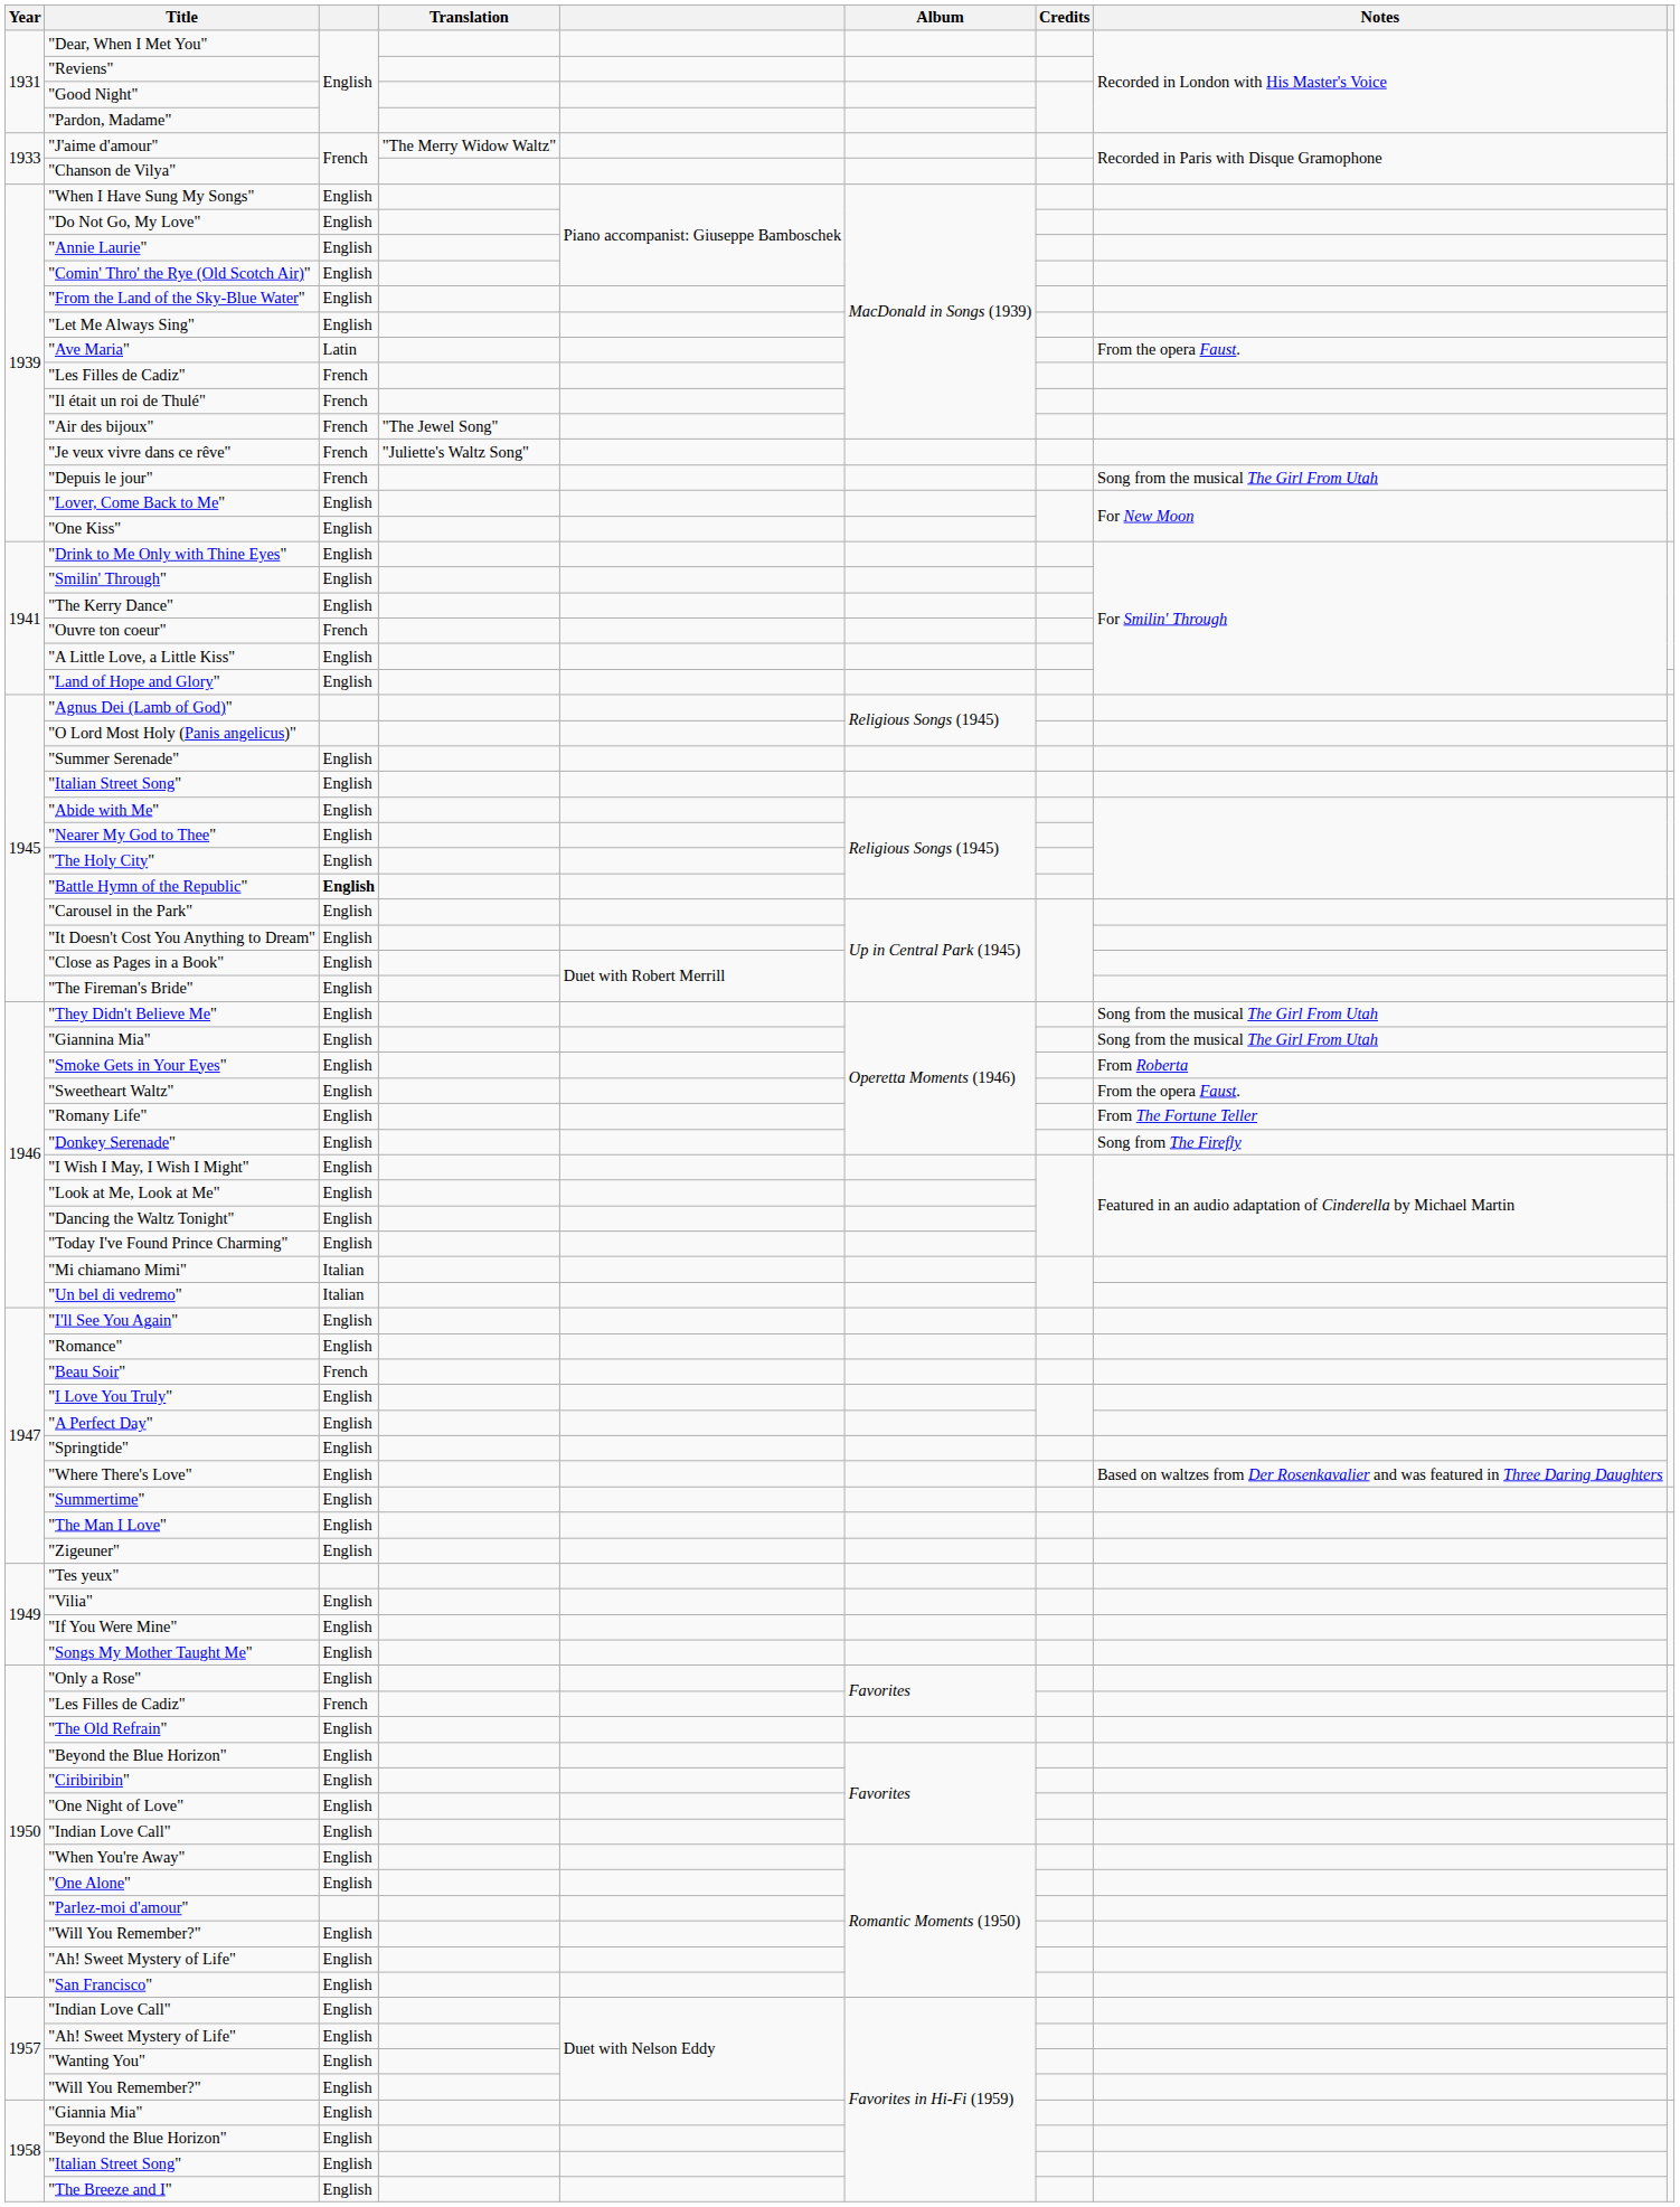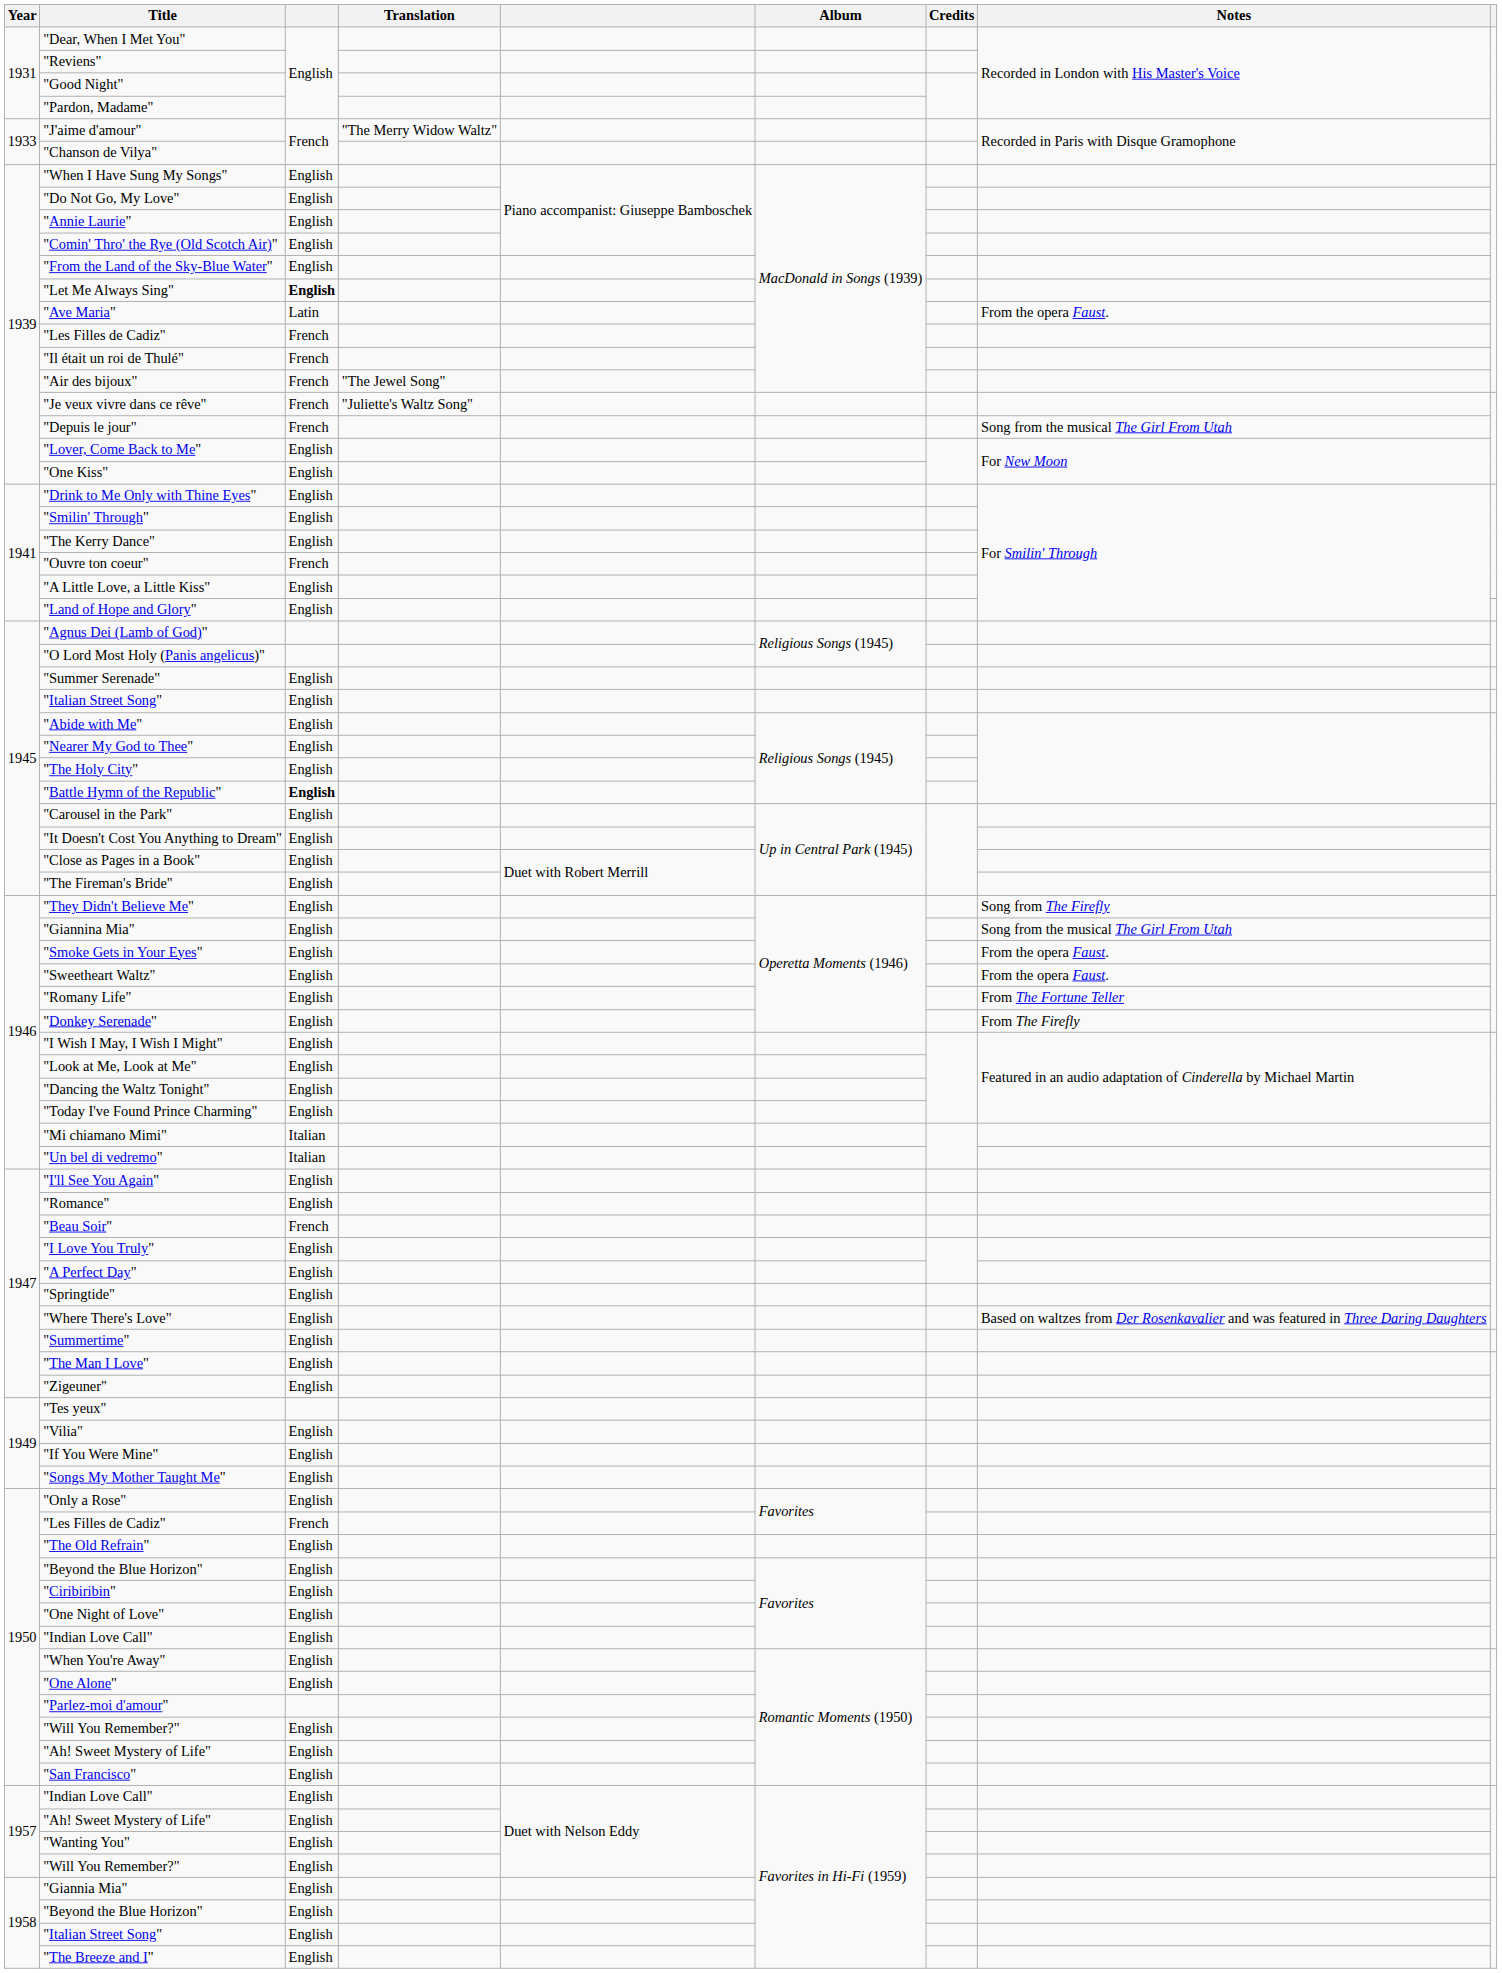 <table class="wikitable">
 <tr>
 <th>Year</th>
 <th>Title</th>
 <th></th>
 <th>Translation</th>
 <th></th>
 <th>Album</th>
 <th>Credits</th>
 <th>Notes</th>
 <th></th>
 </tr>
 <tr>
 <td rowspan=4>1931</td>
 <td>"Dear, When I Met You"</td>
 <td rowspan=4>English</td>
 <td></td>
 <td></td>
 <td></td>
 <td></td>
 <td rowspan=4>Recorded in London with <a href='#'>His Master's Voice</a></td>
 <td rowspan=6></td>
 </tr>
 <tr>
 <td>"Reviens"</td>
 <td></td>
 <td></td>
 <td></td>
 <td></td>
 </tr>
 <tr>
 <td>"Good Night"</td>
 <td></td>
 <td></td>
 <td></td>
 <td rowspan=2></td>
 </tr>
 <tr>
 <td>"Pardon, Madame"</td>
 <td></td>
 <td></td>
 <td></td>
 </tr>
 <tr>
 <td rowspan=2>1933</td>
 <td>"J'aime d'amour"</td>
 <td rowspan=2>French</td>
 <td>"The Merry Widow Waltz"</td>
 <td></td>
 <td></td>
 <td></td>
 <td rowspan=2>Recorded in Paris with Disque Gramophone</td>
 </tr>
 <tr>
 <td>"Chanson de Vilya"</td>
 <td></td>
 <td></td>
 <td></td>
 <td></td>
 </tr>
 <tr>
 <td rowspan=14>1939</td>
 <td>"When I Have Sung My Songs"</td>
 <td>English</td>
 <td></td>
 <td rowspan=4>Piano accompanist: Giuseppe Bamboschek</td>
 <td rowspan=10><em>MacDonald in Songs</em> (1939)</td>
 <td></td>
 <td></td>
 <td rowspan=10></td>
 </tr>
 <tr>
 <td>"Do Not Go, My Love"</td>
 <td>English</td>
 <td></td>
 <td></td>
 <td></td>
 </tr>
 <tr>
 <td>"<a href='#'>Annie Laurie</a>"</td>
 <td>English</td>
 <td></td>
 <td></td>
 <td></td>
 </tr>
 <tr>
 <td>"<a href='#'>Comin' Thro' the Rye (Old Scotch Air)</a>"</td>
 <td>English</td>
 <td></td>
 <td></td>
 <td></td>
 </tr>
 <tr>
 <td>"<a href='#'>From the Land of the Sky-Blue Water</a>"</td>
 <td>English</td>
 <td></td>
 <td></td>
 <td></td>
 <td></td>
 </tr>
 <tr>
 <td>"Let Me Always Sing"</td>
-<td>English</td>
+<td><strong>English</strong></td>
 <td></td>
 <td></td>
 <td></td>
 <td></td>
 </tr>
 <tr>
 <td>"<a href='#'>Ave Maria</a>"</td>
 <td>Latin</td>
 <td></td>
 <td></td>
 <td></td>
 <td>From the opera <a href='#'><em>Faust</em></a>.</td>
 </tr>
 <tr>
 <td>"Les Filles de Cadiz"</td>
 <td>French</td>
 <td></td>
 <td></td>
 <td></td>
 <td></td>
 </tr>
 <tr>
 <td>"Il était un roi de Thulé"</td>
 <td>French</td>
 <td></td>
 <td></td>
 <td></td>
 <td></td>
 </tr>
 <tr>
 <td>"Air des bijoux"</td>
 <td>French</td>
 <td>"The Jewel Song"</td>
 <td></td>
 <td></td>
 <td></td>
 </tr>
 <tr>
 <td>"Je veux vivre dans ce rêve"</td>
 <td>French</td>
 <td>"Juliette's Waltz Song"</td>
 <td></td>
 <td></td>
 <td></td>
 <td></td>
 <td rowspan=4></td>
 </tr>
 <tr>
 <td>"Depuis le jour"</td>
 <td>French</td>
 <td></td>
 <td></td>
 <td></td>
 <td></td>
 <td>Song from the musical <em><a href='#'>The Girl From Utah</a></em></td>
 </tr>
 <tr>
 <td>"<a href='#'>Lover, Come Back to Me</a>"</td>
 <td>English</td>
 <td></td>
 <td></td>
 <td></td>
 <td rowspan=2></td>
 <td rowspan=2>For <em><a href='#'>New Moon</a></em></td>
 </tr>
 <tr>
 <td>"One Kiss"</td>
 <td>English</td>
 <td></td>
 <td></td>
 <td></td>
 </tr>
 <tr>
 <td rowspan=6>1941</td>
 <td>"<a href='#'>Drink to Me Only with Thine Eyes</a>"</td>
 <td>English</td>
 <td></td>
 <td></td>
 <td></td>
 <td></td>
 <td rowspan=6; allign=center>For <em><a href='#'>Smilin' Through</a></em></td>
 <td rowspan=5></td>
 </tr>
 <tr>
 <td>"<a href='#'>Smilin' Through</a>"</td>
 <td>English</td>
 <td></td>
 <td></td>
 <td></td>
 <td></td>
 </tr>
 <tr>
 <td>"The Kerry Dance"</td>
 <td>English</td>
 <td></td>
 <td></td>
 <td></td>
 <td></td>
 </tr>
 <tr>
 <td>"Ouvre ton coeur"</td>
 <td>French</td>
 <td></td>
 <td></td>
 <td></td>
 <td></td>
 </tr>
 <tr>
 <td>"A Little Love, a Little Kiss"</td>
 <td>English</td>
 <td></td>
 <td></td>
 <td></td>
 <td></td>
 </tr>
 <tr>
 <td>"<a href='#'>Land of Hope and Glory</a>"</td>
 <td>English</td>
 <td></td>
 <td></td>
 <td></td>
 <td></td>
 <td></td>
 </tr>
 <tr>
 <td rowspan=12>1945</td>
 <td>"<a href='#'>Agnus Dei (Lamb of God)</a>"</td>
 <td></td>
 <td></td>
 <td></td>
 <td rowspan=2><em>Religious Songs</em> (1945)</td>
 <td></td>
 <td></td>
 <td rowspan=2></td>
 </tr>
 <tr>
 <td>"O Lord Most Holy (<a href='#'>Panis angelicus</a>)"</td>
 <td></td>
 <td></td>
 <td></td>
 <td></td>
 <td></td>
 </tr>
 <tr>
 <td>"Summer Serenade"</td>
 <td>English</td>
 <td></td>
 <td></td>
 <td></td>
 <td></td>
 <td></td>
 <td></td>
 </tr>
 <tr>
 <td>"<a href='#'>Italian Street Song</a>"</td>
 <td>English</td>
 <td></td>
 <td></td>
 <td></td>
 <td></td>
 <td></td>
 <td></td>
 </tr>
 <tr>
 <td>"<a href='#'>Abide with Me</a>"</td>
 <td>English</td>
 <td></td>
 <td></td>
 <td rowspan=4><em>Religious Songs</em> (1945)</td>
 <td></td>
 <td rowspan=4></td>
 <td rowspan=4></td>
 </tr>
 <tr>
 <td>"<a href='#'>Nearer My God to Thee</a>"</td>
 <td>English</td>
 <td></td>
 <td></td>
 <td></td>
 </tr>
 <tr>
 <td>"<a href='#'>The Holy City</a>"</td>
 <td>English</td>
 <td></td>
 <td></td>
 <td></td>
 </tr>
 <tr>
 <td>"<a href='#'>Battle Hymn of the Republic</a>"</td>
 <td><strong>English</strong></td>
 <td></td>
 <td></td>
 <td></td>
 </tr>
 <tr>
 <td>"Carousel in the Park"</td>
 <td>English</td>
 <td></td>
 <td></td>
 <td rowspan=4><em>Up in Central Park</em> (1945)</td>
 <td rowspan=4></td>
 <td></td>
 <td rowspan=4></td>
 </tr>
 <tr>
 <td>"It Doesn't Cost You Anything to Dream"</td>
 <td>English</td>
 <td></td>
 <td></td>
 <td></td>
 </tr>
 <tr>
 <td>"Close as Pages in a Book"</td>
 <td>English</td>
 <td></td>
 <td rowspan=2>Duet with Robert Merrill</td>
 <td></td>
 </tr>
 <tr>
 <td>"The Fireman's Bride"</td>
 <td>English</td>
 <td></td>
 <td></td>
 </tr>
 <tr>
 <td rowspan=12>1946</td>
 <td>"<a href='#'>They Didn't Believe Me</a>"</td>
 <td>English</td>
 <td></td>
 <td></td>
 <td rowspan=6><em>Operetta Moments</em> (1946)</td>
 <td></td>
-<td>Song from the musical <em><a href='#'>The Girl From Utah</a></em></td>
+<td>Song from <em><a href='#'>The Firefly</a></em></td>
 <td rowspan=6></td>
 </tr>
 <tr>
 <td>"Giannina Mia"</td>
 <td>English</td>
 <td></td>
 <td></td>
 <td></td>
 <td>Song from the musical <em><a href='#'>The Girl From Utah</a></em></td>
 </tr>
 <tr>
 <td>"<a href='#'>Smoke Gets in Your Eyes</a>"</td>
 <td>English</td>
 <td></td>
 <td></td>
 <td></td>
-<td>From <em><a href='#'>Roberta</a></em></td>
+<td>From the opera <a href='#'><em>Faust</em></a>.</td>
 </tr>
 <tr>
 <td>"Sweetheart Waltz"</td>
 <td>English</td>
 <td></td>
 <td></td>
 <td></td>
 <td>From the opera <a href='#'><em>Faust</em></a>.</td>
 </tr>
 <tr>
 <td>"Romany Life"</td>
 <td>English</td>
 <td></td>
 <td></td>
 <td></td>
 <td>From <em><a href='#'>The Fortune Teller</a></em></td>
 </tr>
 <tr>
 <td>"<a href='#'>Donkey Serenade</a>"</td>
 <td>English</td>
 <td></td>
 <td></td>
 <td></td>
-<td>Song from <em><a href='#'>The Firefly</a></em></td>
+<td>From <em>The Firefly</em></td>
 </tr>
 <tr>
 <td>"I Wish I May, I Wish I Might"</td>
 <td>English</td>
 <td></td>
 <td></td>
 <td></td>
 <td rowspan=4></td>
 <td rowspan=4>Featured in an audio adaptation of <em>Cinderella</em> by Michael Martin</td>
 <td rowspan=13></td>
 </tr>
 <tr>
 <td>"Look at Me, Look at Me"</td>
 <td>English</td>
 <td></td>
 <td></td>
 <td></td>
 </tr>
 <tr>
 <td>"Dancing the Waltz Tonight"</td>
 <td>English</td>
 <td></td>
 <td></td>
 <td></td>
 </tr>
 <tr>
 <td>"Today I've Found Prince Charming"</td>
 <td>English</td>
 <td></td>
 <td></td>
 <td></td>
 </tr>
 <tr>
 <td>"Mi chiamano Mimi"</td>
 <td>Italian</td>
 <td></td>
 <td></td>
 <td></td>
 <td rowspan=2></td>
 <td></td>
 </tr>
 <tr>
 <td>"<a href='#'>Un bel di vedremo</a>"</td>
 <td>Italian</td>
 <td></td>
 <td></td>
 <td></td>
 <td></td>
 </tr>
 <tr>
 <td rowspan=10>1947</td>
 <td>"<a href='#'>I'll See You Again</a>"</td>
 <td>English</td>
 <td></td>
 <td></td>
 <td></td>
 <td></td>
 <td></td>
 </tr>
 <tr>
 <td>"Romance"</td>
 <td>English</td>
 <td></td>
 <td></td>
 <td></td>
 <td></td>
 <td></td>
 </tr>
 <tr>
 <td>"<a href='#'>Beau Soir</a>"</td>
 <td>French</td>
 <td></td>
 <td></td>
 <td></td>
 <td></td>
 </tr>
 <tr>
 <td>"<a href='#'>I Love You Truly</a>"</td>
 <td>English</td>
 <td></td>
 <td></td>
 <td></td>
 <td rowspan=2></td>
 <td></td>
 </tr>
 <tr>
 <td>"<a href='#'>A Perfect Day</a>"</td>
 <td>English</td>
 <td></td>
 <td></td>
 <td></td>
 <td></td>
 </tr>
 <tr>
 <td>"Springtide"</td>
 <td>English</td>
 <td></td>
 <td></td>
 <td></td>
 <td></td>
 <td></td>
 </tr>
 <tr>
 <td>"Where There's Love"</td>
 <td>English</td>
 <td></td>
 <td></td>
 <td></td>
 <td></td>
 <td>Based on waltzes from <em><a href='#'>Der Rosenkavalier</a></em> and was featured in <em><a href='#'>Three Daring Daughters</a></em></td>
 </tr>
 <tr>
 <td>"<a href='#'>Summertime</a>"</td>
 <td>English</td>
 <td></td>
 <td></td>
 <td></td>
 <td></td>
 <td></td>
 <td></td>
 </tr>
 <tr>
 <td>"<a href='#'>The Man I Love</a>"</td>
 <td>English</td>
 <td></td>
 <td></td>
 <td></td>
 <td></td>
 <td></td>
 <td rowspan=6></td>
 </tr>
 <tr>
 <td>"Zigeuner"</td>
 <td>English</td>
 <td></td>
 <td></td>
 <td></td>
 <td></td>
 <td></td>
 </tr>
 <tr>
 <td rowspan=4>1949</td>
 <td>"Tes yeux"</td>
 <td></td>
 <td></td>
 <td></td>
 <td></td>
 <td></td>
 <td></td>
 </tr>
 <tr>
 <td>"Vilia"</td>
 <td>English</td>
 <td></td>
 <td></td>
 <td></td>
 <td></td>
 <td></td>
 </tr>
 <tr>
 <td>"If You Were Mine"</td>
 <td>English</td>
 <td></td>
 <td></td>
 <td></td>
 <td></td>
 <td></td>
 </tr>
 <tr>
 <td>"<a href='#'>Songs My Mother Taught Me</a>"</td>
 <td>English</td>
 <td></td>
 <td></td>
 <td></td>
 <td></td>
 <td></td>
 </tr>
 <tr>
 <td rowspan=13>1950</td>
 <td>"Only a Rose"</td>
 <td>English</td>
 <td></td>
 <td></td>
 <td rowspan=2><em>Favorites</em></td>
 <td></td>
 <td></td>
 <td rowspan=2></td>
 </tr>
 <tr>
 <td>"Les Filles de Cadiz"</td>
 <td>French</td>
 <td></td>
 <td></td>
 <td></td>
 <td></td>
 </tr>
 <tr>
 <td>"<a href='#'>The Old Refrain</a>"</td>
 <td>English</td>
 <td></td>
 <td></td>
 <td></td>
 <td></td>
 <td></td>
 <td></td>
 </tr>
 <tr>
 <td>"Beyond the Blue Horizon"</td>
 <td>English</td>
 <td></td>
 <td></td>
 <td rowspan=4><em>Favorites</em></td>
 <td></td>
 <td></td>
 <td rowspan=4></td>
 </tr>
 <tr>
 <td>"<a href='#'>Ciribiribin</a>"</td>
 <td>English</td>
 <td></td>
 <td></td>
 <td></td>
 <td></td>
 </tr>
 <tr>
 <td>"One Night of Love"</td>
 <td>English</td>
 <td></td>
 <td></td>
 <td></td>
 <td></td>
 </tr>
 <tr>
 <td>"Indian Love Call"</td>
 <td>English</td>
 <td></td>
 <td></td>
 <td></td>
 <td></td>
 </tr>
 <tr>
 <td>"When You're Away"</td>
 <td>English</td>
 <td></td>
 <td></td>
 <td rowspan=6><em>Romantic Moments</em> (1950)</td>
 <td></td>
 <td></td>
 <td rowspan=6></td>
 </tr>
 <tr>
 <td>"<a href='#'>One Alone</a>"</td>
 <td>English</td>
 <td></td>
 <td></td>
 <td></td>
 <td></td>
 </tr>
 <tr>
 <td>"<a href='#'>Parlez-moi d'amour</a>"</td>
 <td></td>
 <td></td>
 <td></td>
 <td></td>
 <td></td>
 </tr>
 <tr>
 <td>"Will You Remember?"</td>
 <td>English</td>
 <td></td>
 <td></td>
 <td></td>
 <td></td>
 </tr>
 <tr>
 <td>"Ah! Sweet Mystery of Life"</td>
 <td>English</td>
 <td></td>
 <td></td>
 <td></td>
 <td></td>
 </tr>
 <tr>
 <td>"<a href='#'>San Francisco</a>"</td>
 <td>English</td>
 <td></td>
 <td></td>
 <td></td>
 <td></td>
 </tr>
 <tr>
 <td rowspan=4>1957</td>
 <td>"Indian Love Call"</td>
 <td>English</td>
 <td></td>
 <td rowspan=4>Duet with Nelson Eddy</td>
 <td rowspan=8><em>Favorites in Hi-Fi</em> (1959)</td>
 <td></td>
 <td></td>
 <td rowspan=4></td>
 </tr>
 <tr>
 <td>"Ah! Sweet Mystery of Life"</td>
 <td>English</td>
 <td></td>
 <td></td>
 <td></td>
 </tr>
 <tr>
 <td>"Wanting You"</td>
 <td>English</td>
 <td></td>
 <td></td>
 <td></td>
 </tr>
 <tr>
 <td>"Will You Remember?"</td>
 <td>English</td>
 <td></td>
 <td></td>
 <td></td>
 </tr>
 <tr>
 <td rowspan=4>1958</td>
 <td>"Giannia Mia"</td>
 <td>English</td>
 <td></td>
 <td></td>
 <td></td>
 <td></td>
 <td rowspan=4></td>
 </tr>
 <tr>
 <td>"Beyond the Blue Horizon"</td>
 <td>English</td>
 <td></td>
 <td></td>
 <td></td>
 <td></td>
 </tr>
 <tr>
 <td>"<a href='#'>Italian Street Song</a>"</td>
 <td>English</td>
 <td></td>
 <td></td>
 <td></td>
 <td></td>
 </tr>
 <tr>
 <td>"<a href='#'>The Breeze and I</a>"</td>
 <td>English</td>
 <td></td>
 <td></td>
 <td></td>
 <td></td>
 </tr>
 </table>
